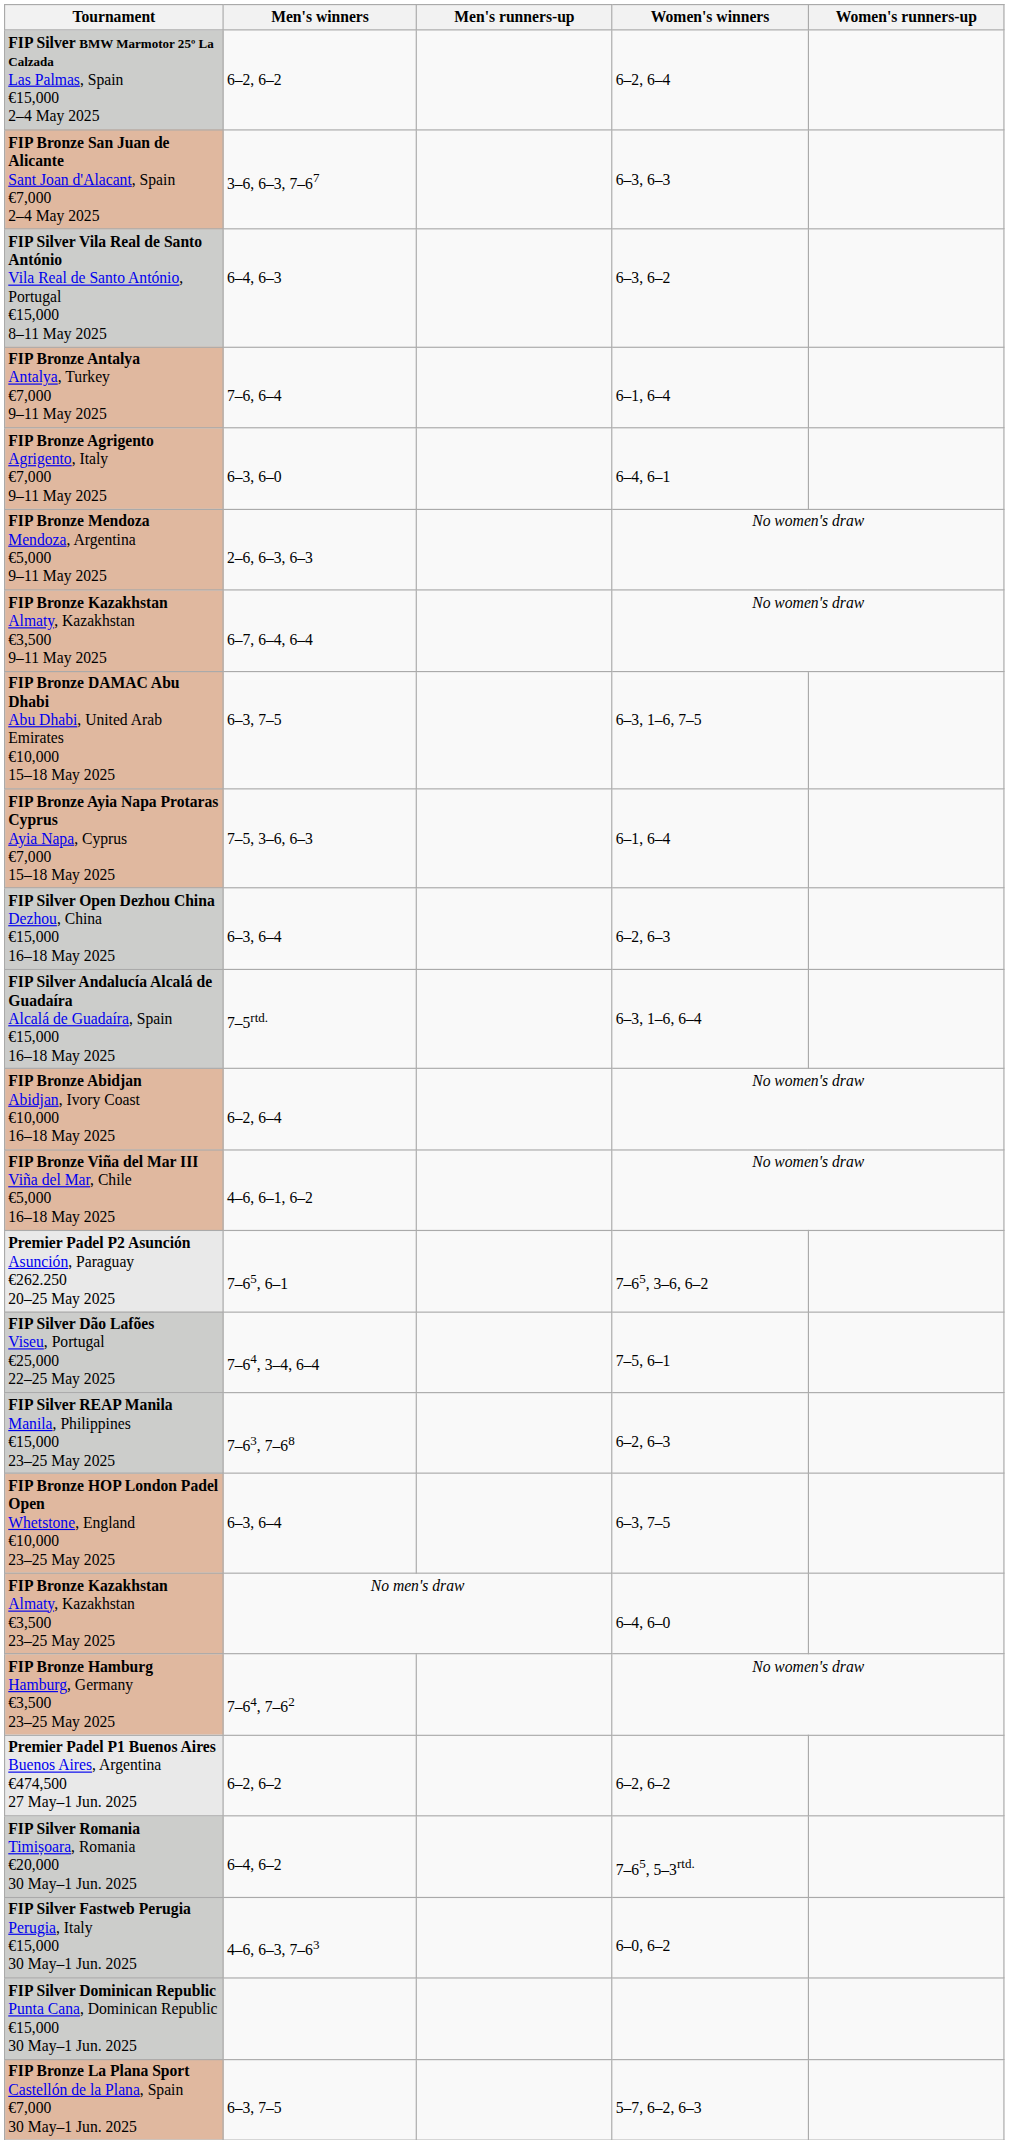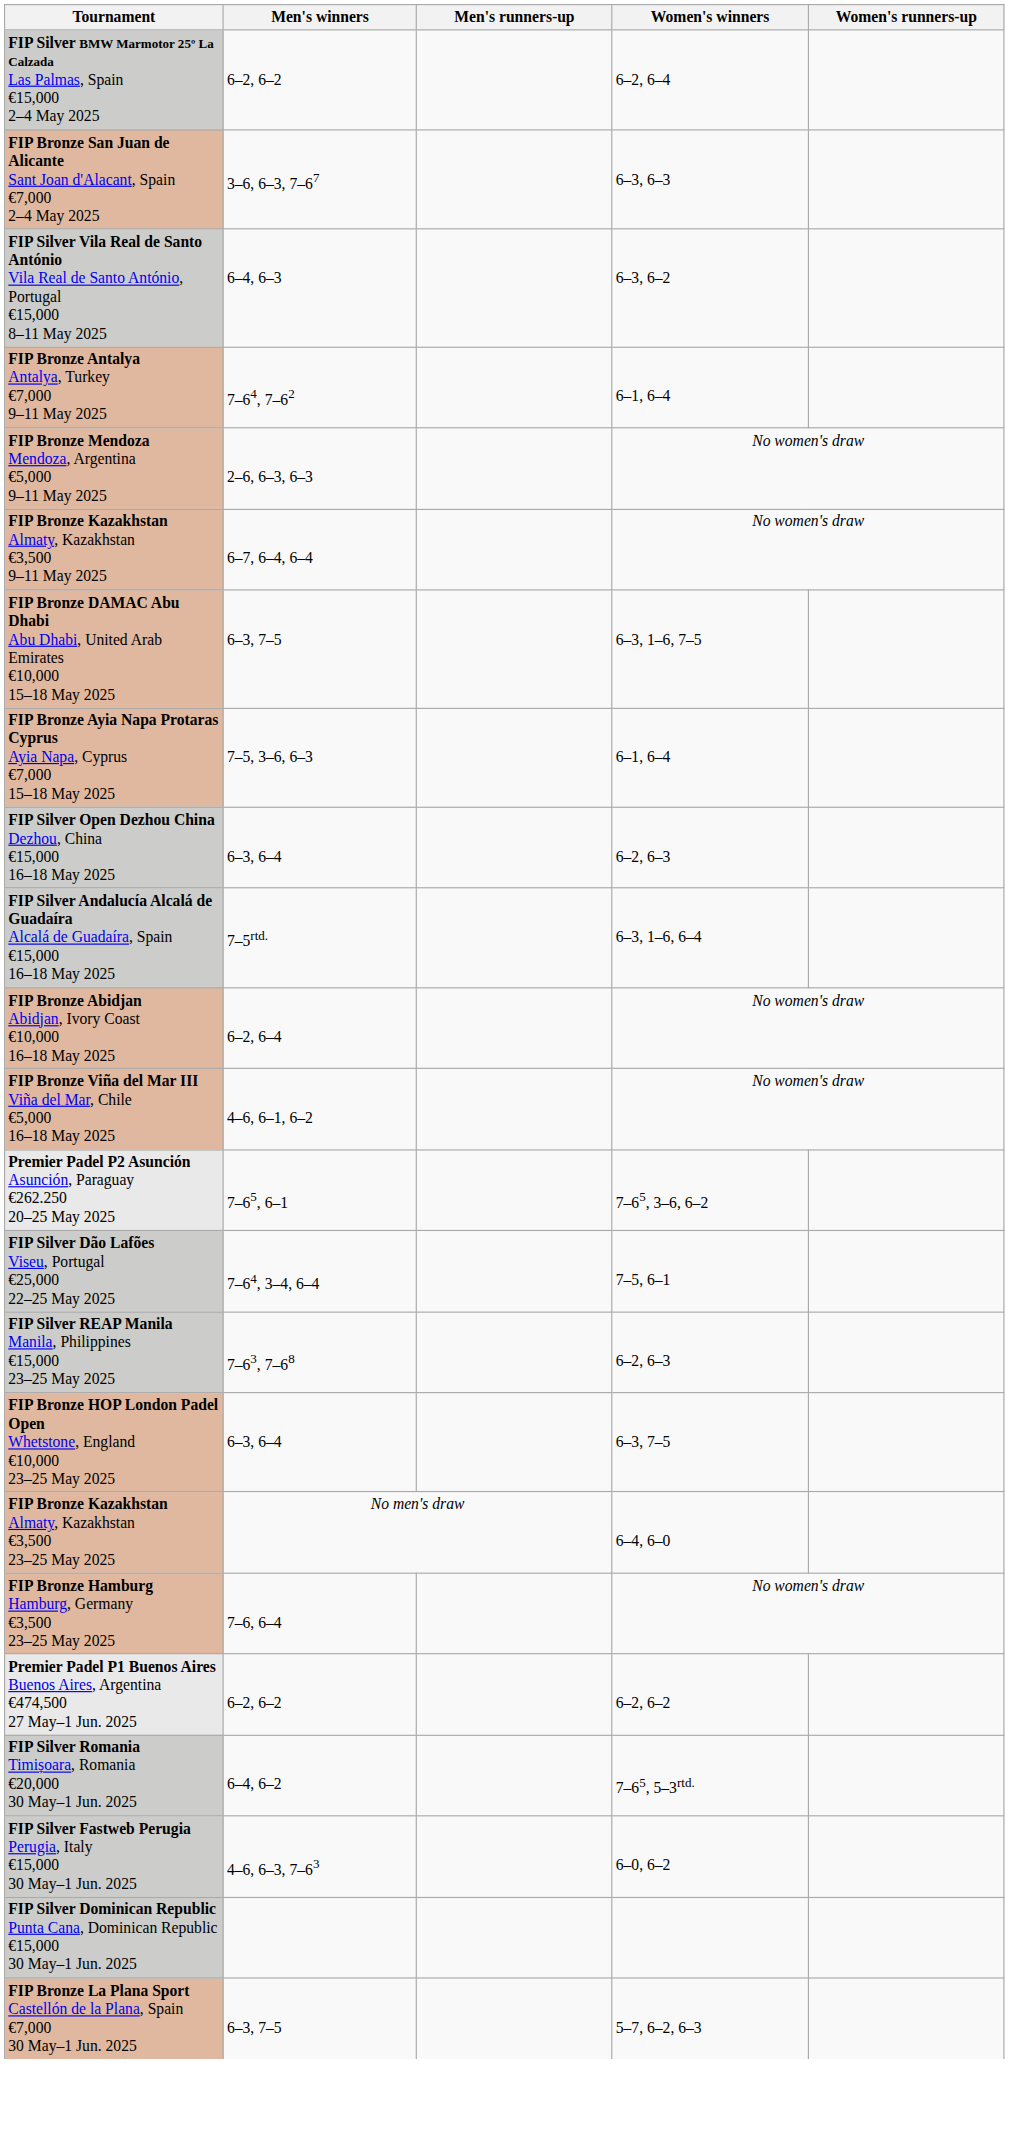 <table class="wikitable sortable nowrap" style=font-size:85%>
 <tr>
 <th width=230>Tournament</th>
 <th width=210>Men's winners</th>
 <th width=210>Men's runners-up</th>
 <th width=210>Women's winners</th>
 <th width=210>Women's runners-up</th>
 </tr>
 <tr valign=top>
 <td style="background:#cccdcb;"><strong>FIP Silver <small>BMW Marmotor 25º   La Calzada</small></strong><br><a href='#'>Las Palmas</a>, Spain<br>€15,000<br>2–4 May 2025</td>
 <td><strong><br></strong><br>6–2, 6–2</td>
 <td><br></td>
 <td><strong><br></strong><br>6–2, 6–4</td>
 <td><br></td>
 </tr>
 <tr valign=top>
 <td style="background:#e0b89f;"><strong>FIP Bronze San Juan de Alicante</strong><br><a href='#'>Sant Joan d'Alacant</a>, Spain<br>€7,000<br>2–4 May 2025</td>
 <td><strong><br></strong><br>3–6, 6–3, 7–6<sup>7</sup></td>
 <td><br></td>
 <td><strong><br></strong><br>6–3, 6–3</td>
 <td><br></td>
 </tr>
 <tr valign=top>
 <td style="background:#cccdcb;"><strong>FIP Silver Vila Real de Santo António</strong><br><a href='#'>Vila Real de Santo António</a>, Portugal<br>€15,000<br>8–11 May 2025</td>
 <td><strong><br></strong><br>6–4, 6–3</td>
 <td><br></td>
 <td><strong><br></strong><br>6–3, 6–2</td>
 <td><br></td>
 </tr>
 <tr valign=top>
 <td style="background:#e0b89f;"><strong>FIP Bronze Antalya</strong><br><a href='#'>Antalya</a>, Turkey<br>€7,000<br>9–11 May 2025</td>
-<td><strong><br></strong><br>7–6, 6–4</td>
+<td><strong><br></strong><br>7–6<sup>4</sup>, 7–6<sup>2</sup></td>
 <td><br></td>
 <td><strong><br></strong><br>6–1, 6–4</td>
-<td><br></td>
-</tr>
-<tr valign=top>
-<td style="background:#e0b89f;"><strong>FIP Bronze Agrigento</strong><br><a href='#'>Agrigento</a>, Italy<br>€7,000<br>9–11 May 2025</td>
-<td><strong><br></strong><br>6–3, 6–0</td>
-<td><br></td>
-<td><strong><br></strong><br>6–4, 6–1</td>
 <td><br></td>
 </tr>
 <tr valign=top>
 <td style="background:#e0b89f;"><strong>FIP Bronze Mendoza</strong><br><a href='#'>Mendoza</a>, Argentina<br>€5,000<br>9–11 May 2025</td>
 <td><strong><br></strong><br>2–6, 6–3, 6–3</td>
 <td><br></td>
 <td colspan=2 align=center><em>No women's draw</em></td>
 </tr>
 <tr valign=top>
 <td style="background:#e0b89f;"><strong>FIP Bronze Kazakhstan</strong><br><a href='#'>Almaty</a>, Kazakhstan<br>€3,500<br>9–11 May 2025</td>
 <td><strong><br></strong><br>6–7, 6–4, 6–4</td>
 <td><br></td>
 <td colspan=2 align=center><em>No women's draw</em></td>
 </tr>
 <tr valign=top>
 <td style="background:#e0b89f;"><strong>FIP Bronze DAMAC Abu Dhabi</strong><br><a href='#'>Abu Dhabi</a>, United Arab Emirates<br>€10,000<br>15–18 May 2025</td>
 <td><strong><br></strong><br>6–3, 7–5</td>
 <td><br></td>
 <td><strong><br></strong><br>6–3, 1–6, 7–5</td>
 <td><br></td>
 </tr>
 <tr valign=top>
 <td style="background:#e0b89f;"><strong>FIP Bronze Ayia Napa Protaras Cyprus</strong><br><a href='#'>Ayia Napa</a>, Cyprus<br>€7,000<br>15–18 May 2025</td>
 <td><strong><br></strong><br>7–5, 3–6, 6–3</td>
 <td><br></td>
 <td><strong><br></strong><br>6–1, 6–4</td>
 <td><br></td>
 </tr>
 <tr valign=top>
 <td style="background:#cccdcb;"><strong>FIP Silver Open Dezhou China</strong><br><a href='#'>Dezhou</a>, China<br>€15,000<br>16–18 May 2025</td>
 <td><strong><br></strong><br>6–3, 6–4</td>
 <td><br></td>
 <td><strong><br></strong><br>6–2, 6–3</td>
 <td><br></td>
 </tr>
 <tr valign=top>
 <td style="background:#cccdcb;"><strong>FIP Silver Andalucía Alcalá de Guadaíra</strong><br><a href='#'>Alcalá de Guadaíra</a>, Spain<br>€15,000<br>16–18 May 2025</td>
 <td><strong><br></strong><br>7–5<sup>rtd.</sup></td>
 <td><br></td>
 <td><strong><br></strong><br>6–3, 1–6, 6–4</td>
 <td><br></td>
 </tr>
 <tr valign=top>
 <td style="background:#e0b89f;"><strong>FIP Bronze Abidjan</strong><br><a href='#'>Abidjan</a>, Ivory Coast<br>€10,000<br>16–18 May 2025</td>
 <td><strong><br></strong><br>6–2, 6–4</td>
 <td><br></td>
 <td colspan=2 align=center><em>No women's draw</em></td>
 </tr>
 <tr valign=top>
 <td style="background:#e0b89f;"><strong>FIP Bronze Viña del Mar III</strong><br><a href='#'>Viña del Mar</a>, Chile<br>€5,000<br>16–18 May 2025</td>
 <td><strong><br></strong><br>4–6, 6–1, 6–2</td>
 <td><br></td>
 <td colspan=2 align=center><em>No women's draw</em></td>
 </tr>
 <tr valign=top>
 <td style="background:#E9E9E9;"><strong>Premier Padel P2 Asunción</strong><br><a href='#'>Asunción</a>, Paraguay<br>€262.250<br>20–25 May 2025</td>
 <td><strong><br></strong><br>7–6<sup>5</sup>, 6–1</td>
 <td><br></td>
 <td><strong><br></strong><br>7–6<sup>5</sup>, 3–6, 6–2</td>
 <td><br></td>
 </tr>
 <tr valign=top>
 <td style="background:#cccdcb;"><strong>FIP Silver Dão Lafões</strong><br><a href='#'>Viseu</a>, Portugal<br>€25,000<br>22–25 May 2025</td>
 <td><strong><br></strong><br>7–6<sup>4</sup>, 3–4, 6–4</td>
 <td><br></td>
 <td><strong><br></strong><br>7–5, 6–1</td>
 <td><br></td>
 </tr>
 <tr valign=top>
 <td style="background:#cccdcb;"><strong>FIP Silver REAP Manila</strong><br><a href='#'>Manila</a>, Philippines<br>€15,000<br>23–25 May 2025</td>
 <td><strong><br></strong><br>7–6<sup>3</sup>, 7–6<sup>8</sup></td>
 <td><br></td>
 <td><strong><br></strong><br>6–2, 6–3</td>
 <td><br></td>
 </tr>
 <tr valign=top>
 <td style="background:#e0b89f;"><strong>FIP Bronze HOP London Padel Open</strong><br><a href='#'>Whetstone</a>, England<br>€10,000<br>23–25 May 2025</td>
 <td><strong><br></strong><br>6–3, 6–4</td>
 <td><br></td>
 <td><strong><br></strong><br>6–3, 7–5</td>
 <td><br></td>
 </tr>
 <tr valign=top>
 <td style="background:#e0b89f;"><strong>FIP Bronze Kazakhstan</strong><br><a href='#'>Almaty</a>, Kazakhstan<br>€3,500<br>23–25 May 2025</td>
 <td colspan=2 align=center><em>No men's draw</em></td>
 <td><strong><br></strong><br>6–4, 6–0</td>
 <td><br></td>
 </tr>
 <tr valign=top>
 <td style="background:#e0b89f;"><strong>FIP Bronze Hamburg</strong><br><a href='#'>Hamburg</a>, Germany<br>€3,500<br>23–25 May 2025</td>
-<td><strong><br></strong><br>7–6<sup>4</sup>, 7–6<sup>2</sup></td>
+<td><strong><br></strong><br>7–6, 6–4</td>
 <td><br></td>
 <td colspan=2 align=center><em>No women's draw</em></td>
 </tr>
 <tr valign=top>
 <td style="background:#E9E9E9;"><strong>Premier Padel P1 Buenos Aires</strong><br><a href='#'>Buenos Aires</a>, Argentina<br>€474,500<br>27 May–1 Jun. 2025</td>
 <td><strong><br></strong><br>6–2, 6–2</td>
 <td><br></td>
 <td><strong><br></strong><br>6–2, 6–2</td>
 <td><br></td>
 </tr>
 <tr valign=top>
 <td style="background:#cccdcb;"><strong>FIP Silver Romania</strong><br><a href='#'>Timișoara</a>, Romania<br>€20,000<br>30 May–1 Jun. 2025</td>
 <td><strong><br></strong><br>6–4, 6–2</td>
 <td><br></td>
 <td><strong><br></strong><br>7–6<sup>5</sup>, 5–3<sup>rtd.</sup></td>
 <td><br></td>
 </tr>
 <tr valign=top>
 <td style="background:#cccdcb;"><strong>FIP Silver Fastweb Perugia</strong><br><a href='#'>Perugia</a>, Italy<br>€15,000<br>30 May–1 Jun. 2025</td>
 <td><strong><br></strong><br>4–6, 6–3, 7–6<sup>3</sup></td>
 <td><br></td>
 <td><strong><br></strong><br>6–0, 6–2</td>
 <td><br></td>
 </tr>
 <tr valign=top>
 <td style="background:#cccdcb;"><strong>FIP Silver Dominican Republic</strong><br><a href='#'>Punta Cana</a>, Dominican Republic<br>€15,000<br>30 May–1 Jun. 2025</td>
 <td><strong><br></strong><br></td>
 <td><br></td>
 <td><strong><br></strong><br></td>
 <td><br></td>
 </tr>
 <tr valign=top>
 <td style="background:#e0b89f;"><strong>FIP Bronze La Plana Sport</strong><br><a href='#'>Castellón de la Plana</a>, Spain<br>€7,000<br>30 May–1 Jun. 2025</td>
 <td><strong><br></strong><br>6–3, 7–5</td>
 <td><br></td>
 <td><strong><br></strong><br>5–7, 6–2, 6–3</td>
 <td><br></td>
 </tr>
 </table>
